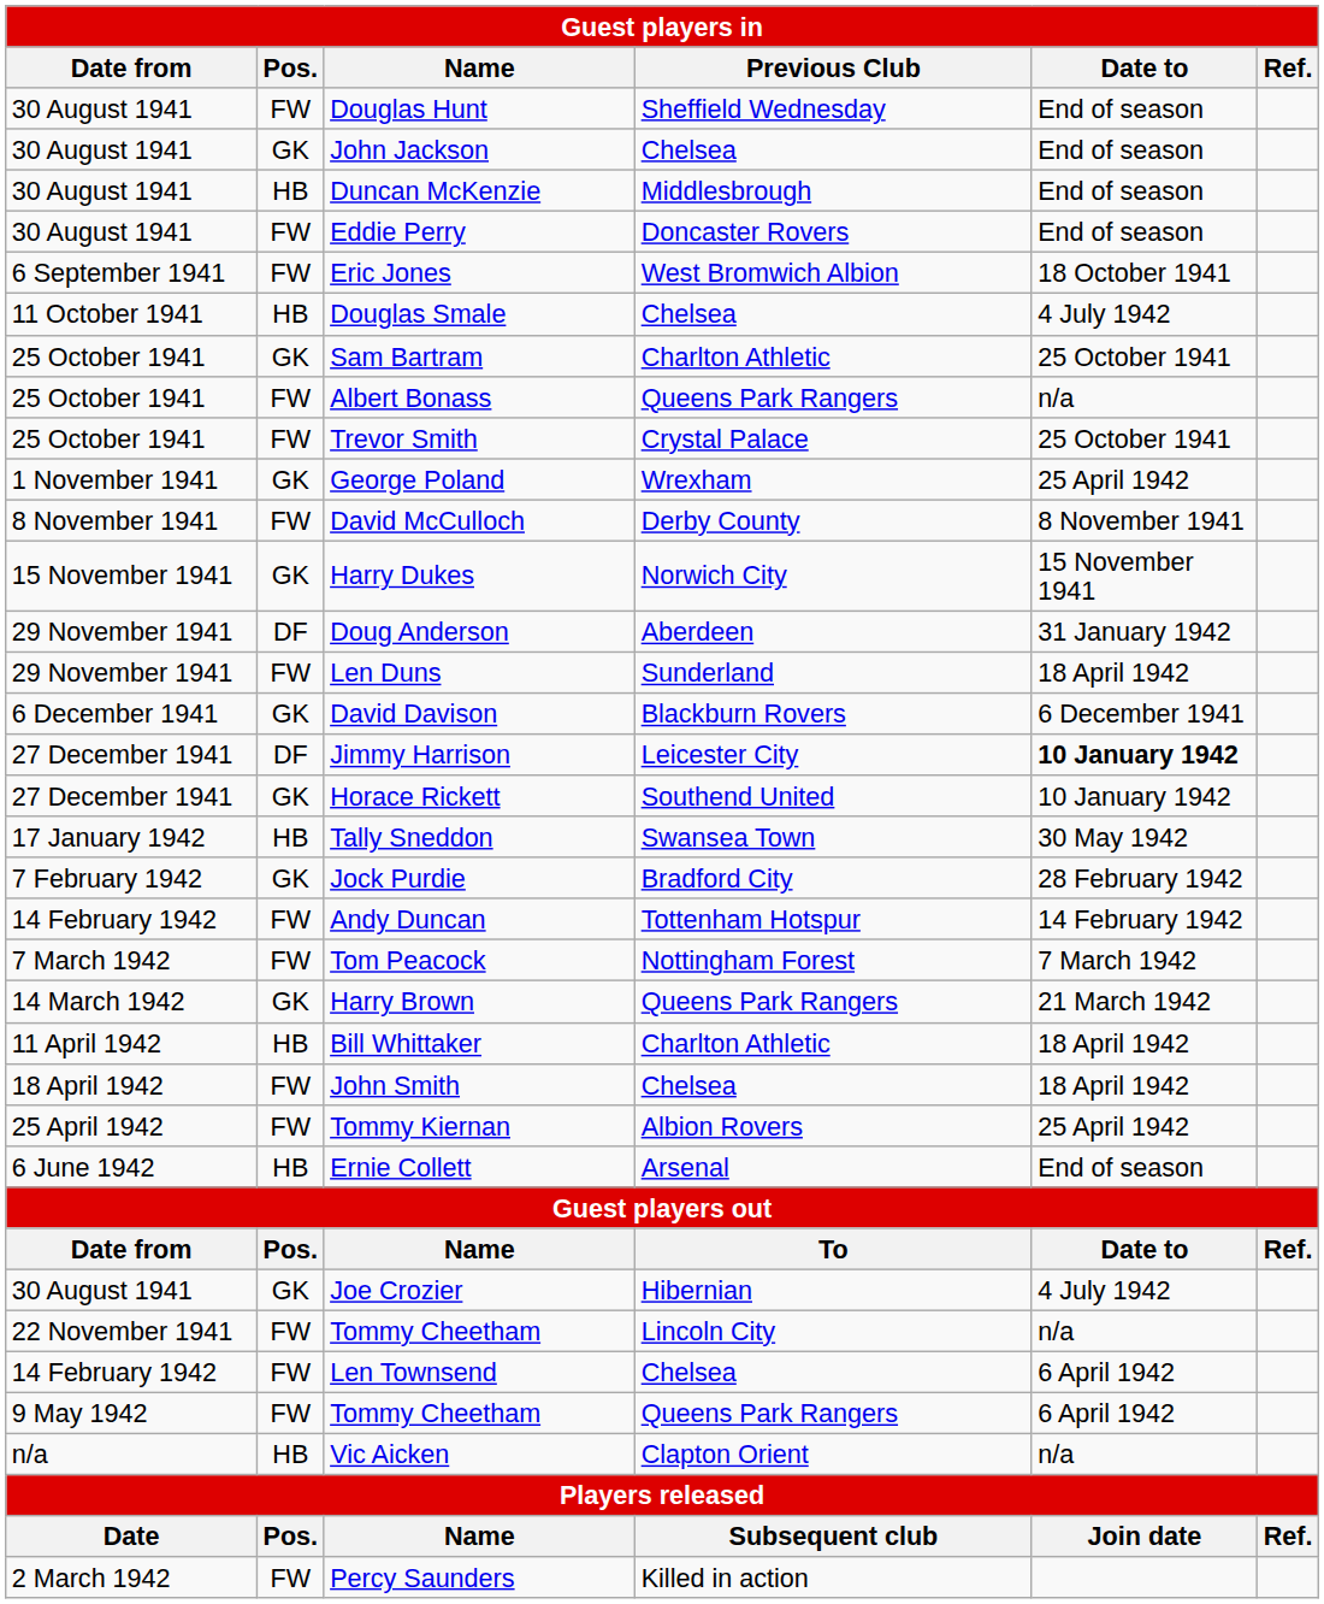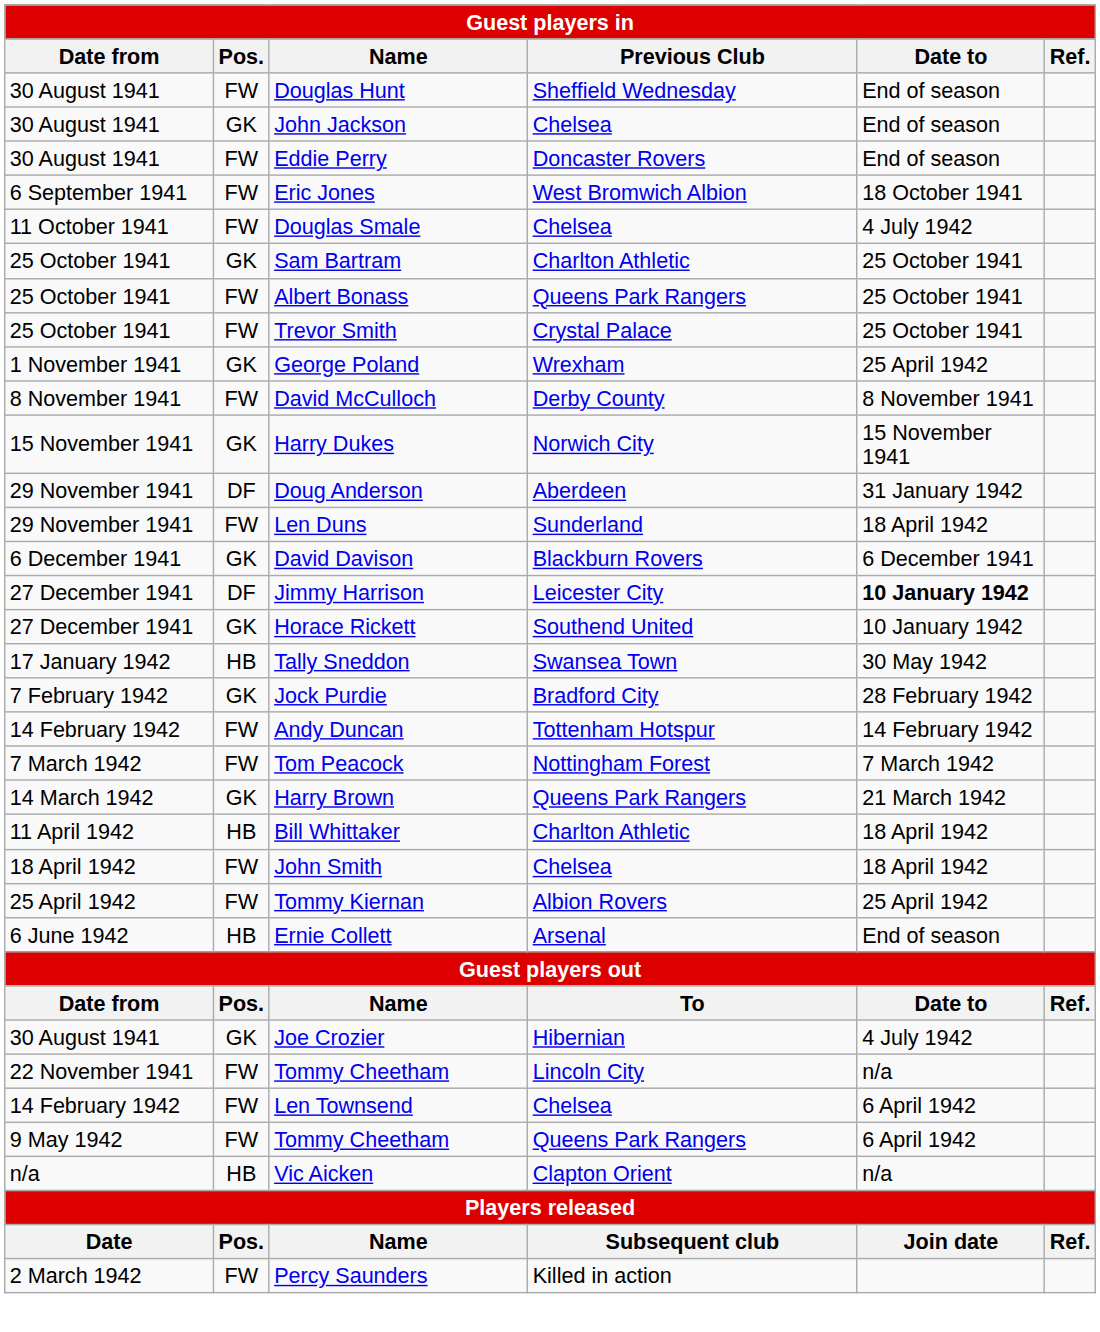 <table style="font-size:95%;" class="wikitable">
 <tr>
 <th style="background:#d00; color:white; text-align:center;" colspan="6">Guest players in</th>
 </tr>
 <tr>
 <th style="width:140px;">Date from</th>
 <th style="width:25px;">Pos.</th>
 <th style="width:175px;">Name</th>
 <th style="width:225px;">Previous Club</th>
 <th style="width:125px;">Date to</th>
 <th style="width:25px;">Ref.</th>
 </tr>
 <tr>
 <td>30 August 1941</td>
 <td style="text-align:center;">FW</td>
 <td> <a href='#'>Douglas Hunt</a></td>
 <td> <a href='#'>Sheffield Wednesday</a></td>
 <td>End of season</td>
 <td></td>
 </tr>
 <tr>
 <td>30 August 1941</td>
 <td style="text-align:center;">GK</td>
 <td> <a href='#'>John Jackson</a></td>
 <td> <a href='#'>Chelsea</a></td>
 <td>End of season</td>
 <td></td>
 </tr>
 <tr>
 <td>30 August 1941</td>
-<td style="text-align:center;">HB</td>
-<td> <a href='#'>Duncan McKenzie</a></td>
-<td> <a href='#'>Middlesbrough</a></td>
-<td>End of season</td>
-<td></td>
-</tr>
-<tr>
-<td>30 August 1941</td>
 <td style="text-align:center;">FW</td>
 <td> <a href='#'>Eddie Perry</a></td>
 <td> <a href='#'>Doncaster Rovers</a></td>
 <td>End of season</td>
 <td></td>
 </tr>
 <tr>
 <td>6 September 1941</td>
 <td style="text-align:center;">FW</td>
 <td> <a href='#'>Eric Jones</a></td>
 <td> <a href='#'>West Bromwich Albion</a></td>
 <td>18 October 1941</td>
 <td></td>
 </tr>
 <tr>
 <td>11 October 1941</td>
-<td style="text-align:center;">HB</td>
+<td style="text-align:center;">FW</td>
 <td> <a href='#'>Douglas Smale</a></td>
 <td> <a href='#'>Chelsea</a></td>
 <td>4 July 1942</td>
 <td></td>
 </tr>
 <tr>
 <td>25 October 1941</td>
 <td style="text-align:center;">GK</td>
 <td> <a href='#'>Sam Bartram</a></td>
 <td> <a href='#'>Charlton Athletic</a></td>
 <td>25 October 1941</td>
 <td></td>
 </tr>
 <tr>
 <td>25 October 1941</td>
 <td style="text-align:center;">FW</td>
 <td> <a href='#'>Albert Bonass</a></td>
 <td> <a href='#'>Queens Park Rangers</a></td>
-<td>n/a</td>
+<td>25 October 1941</td>
 <td></td>
 </tr>
 <tr>
 <td>25 October 1941</td>
 <td style="text-align:center;">FW</td>
 <td> <a href='#'>Trevor Smith</a></td>
 <td> <a href='#'>Crystal Palace</a></td>
 <td>25 October 1941</td>
 <td></td>
 </tr>
 <tr>
 <td>1 November 1941</td>
 <td style="text-align:center;">GK</td>
 <td> <a href='#'>George Poland</a></td>
 <td> <a href='#'>Wrexham</a></td>
 <td>25 April 1942</td>
 <td></td>
 </tr>
 <tr>
 <td>8 November 1941</td>
 <td style="text-align:center;">FW</td>
 <td> <a href='#'>David McCulloch</a></td>
 <td> <a href='#'>Derby County</a></td>
 <td>8 November 1941</td>
 <td></td>
 </tr>
 <tr>
 <td>15 November 1941</td>
 <td style="text-align:center;">GK</td>
 <td> <a href='#'>Harry Dukes</a></td>
 <td> <a href='#'>Norwich City</a></td>
 <td>15 November 1941</td>
 <td></td>
 </tr>
 <tr>
 <td>29 November 1941</td>
 <td style="text-align:center;">DF</td>
 <td> <a href='#'>Doug Anderson</a></td>
 <td> <a href='#'>Aberdeen</a></td>
 <td>31 January 1942</td>
 <td></td>
 </tr>
 <tr>
 <td>29 November 1941</td>
 <td style="text-align:center;">FW</td>
 <td> <a href='#'>Len Duns</a></td>
 <td> <a href='#'>Sunderland</a></td>
 <td>18 April 1942</td>
 <td></td>
 </tr>
 <tr>
 <td>6 December 1941</td>
 <td style="text-align:center;">GK</td>
 <td> <a href='#'>David Davison</a></td>
 <td> <a href='#'>Blackburn Rovers</a></td>
 <td>6 December 1941</td>
 <td></td>
 </tr>
 <tr>
 <td>27 December 1941</td>
 <td style="text-align:center;">DF</td>
 <td> <a href='#'>Jimmy Harrison</a></td>
 <td> <a href='#'>Leicester City</a></td>
 <td><strong>10 January 1942</strong></td>
 <td></td>
 </tr>
 <tr>
 <td>27 December 1941</td>
 <td style="text-align:center;">GK</td>
 <td> <a href='#'>Horace Rickett</a></td>
 <td> <a href='#'>Southend United</a></td>
 <td>10 January 1942</td>
 <td></td>
 </tr>
 <tr>
 <td>17 January 1942</td>
 <td style="text-align:center;">HB</td>
 <td> <a href='#'>Tally Sneddon</a></td>
 <td> <a href='#'>Swansea Town</a></td>
 <td>30 May 1942</td>
 <td></td>
 </tr>
 <tr>
 <td>7 February 1942</td>
 <td style="text-align:center;">GK</td>
 <td> <a href='#'>Jock Purdie</a></td>
 <td> <a href='#'>Bradford City</a></td>
 <td>28 February 1942</td>
 <td></td>
 </tr>
 <tr>
 <td>14 February 1942</td>
 <td style="text-align:center;">FW</td>
 <td> <a href='#'>Andy Duncan</a></td>
 <td> <a href='#'>Tottenham Hotspur</a></td>
 <td>14 February 1942</td>
 <td></td>
 </tr>
 <tr>
 <td>7 March 1942</td>
 <td style="text-align:center;">FW</td>
 <td> <a href='#'>Tom Peacock</a></td>
 <td> <a href='#'>Nottingham Forest</a></td>
 <td>7 March 1942</td>
 <td></td>
 </tr>
 <tr>
 <td>14 March 1942</td>
 <td style="text-align:center;">GK</td>
 <td> <a href='#'>Harry Brown</a></td>
 <td> <a href='#'>Queens Park Rangers</a></td>
 <td>21 March 1942</td>
 <td></td>
 </tr>
 <tr>
 <td>11 April 1942</td>
 <td style="text-align:center;">HB</td>
 <td> <a href='#'>Bill Whittaker</a></td>
 <td> <a href='#'>Charlton Athletic</a></td>
 <td>18 April 1942</td>
 <td></td>
 </tr>
 <tr>
 <td>18 April 1942</td>
 <td style="text-align:center;">FW</td>
 <td> <a href='#'>John Smith</a></td>
 <td> <a href='#'>Chelsea</a></td>
 <td>18 April 1942</td>
 <td></td>
 </tr>
 <tr>
 <td>25 April 1942</td>
 <td style="text-align:center;">FW</td>
 <td> <a href='#'>Tommy Kiernan</a></td>
 <td> <a href='#'>Albion Rovers</a></td>
 <td>25 April 1942</td>
 <td></td>
 </tr>
 <tr>
 <td>6 June 1942</td>
 <td style="text-align:center;">HB</td>
 <td> <a href='#'>Ernie Collett</a></td>
 <td> <a href='#'>Arsenal</a></td>
 <td>End of season</td>
 <td></td>
 </tr>
 <tr>
 <th style="background:#d00; color:white; text-align:center;" colspan="6">Guest players out</th>
 </tr>
 <tr>
 <th style="width:140px;">Date from</th>
 <th style="width:25px;">Pos.</th>
 <th style="width:175px;">Name</th>
 <th style="width:225px;">To</th>
 <th style="width:125px;">Date to</th>
 <th style="width:25px;">Ref.</th>
 </tr>
 <tr>
 <td>30 August 1941</td>
 <td style="text-align:center;">GK</td>
 <td> <a href='#'>Joe Crozier</a></td>
 <td> <a href='#'>Hibernian</a></td>
 <td>4 July 1942</td>
 <td></td>
 </tr>
 <tr>
 <td>22 November 1941</td>
 <td style="text-align:center;">FW</td>
 <td> <a href='#'>Tommy Cheetham</a></td>
 <td> <a href='#'>Lincoln City</a></td>
 <td>n/a</td>
 <td></td>
 </tr>
 <tr>
 <td>14 February 1942</td>
 <td style="text-align:center;">FW</td>
 <td> <a href='#'>Len Townsend</a></td>
 <td> <a href='#'>Chelsea</a></td>
 <td>6 April 1942</td>
 <td></td>
 </tr>
 <tr>
 <td>9 May 1942</td>
 <td style="text-align:center;">FW</td>
 <td> <a href='#'>Tommy Cheetham</a></td>
 <td> <a href='#'>Queens Park Rangers</a></td>
 <td>6 April 1942</td>
 <td></td>
 </tr>
 <tr>
 <td>n/a</td>
 <td style="text-align:center;">HB</td>
 <td> <a href='#'>Vic Aicken</a></td>
 <td> <a href='#'>Clapton Orient</a></td>
 <td>n/a</td>
 <td></td>
 </tr>
 <tr>
 <th style="background:#d00; color:white; text-align:center;" colspan="6">Players released</th>
 </tr>
 <tr>
 <th style="width:140px;">Date</th>
 <th style="width:25px;">Pos.</th>
 <th style="width:175px;">Name</th>
 <th style="width:225px;">Subsequent club</th>
 <th style="width:125px;">Join date</th>
 <th style="width:25px;">Ref.</th>
 </tr>
 <tr>
 <td>2 March 1942</td>
 <td style="text-align:center;">FW</td>
 <td> <a href='#'>Percy Saunders</a></td>
 <td>Killed in action</td>
 <td></td>
 <td></td>
 </tr>
 </table>
